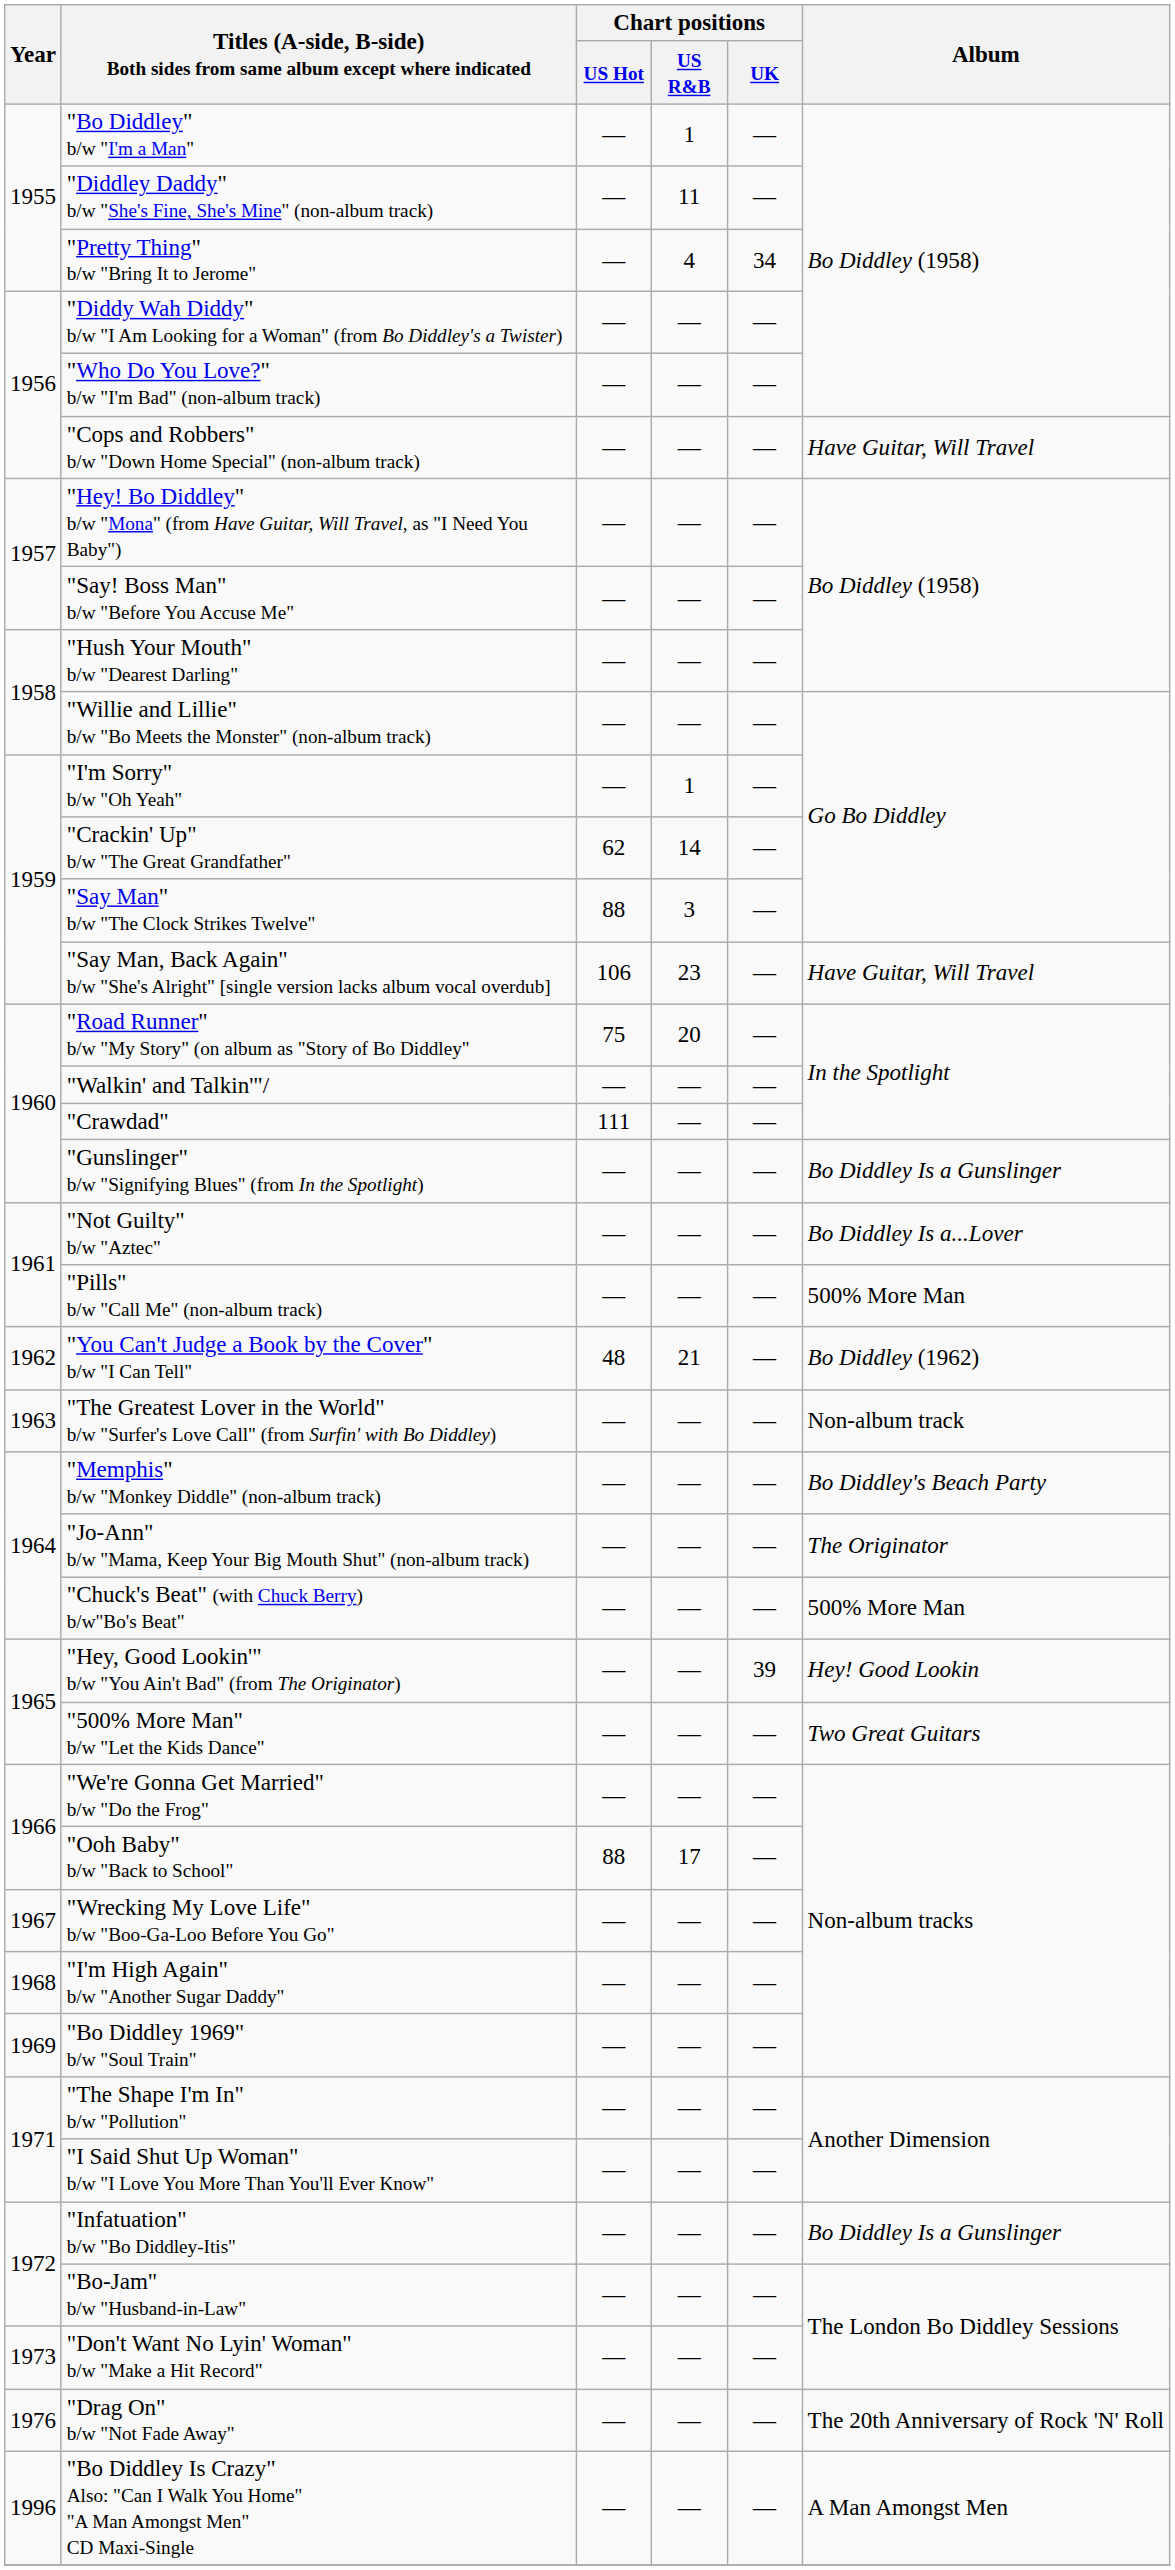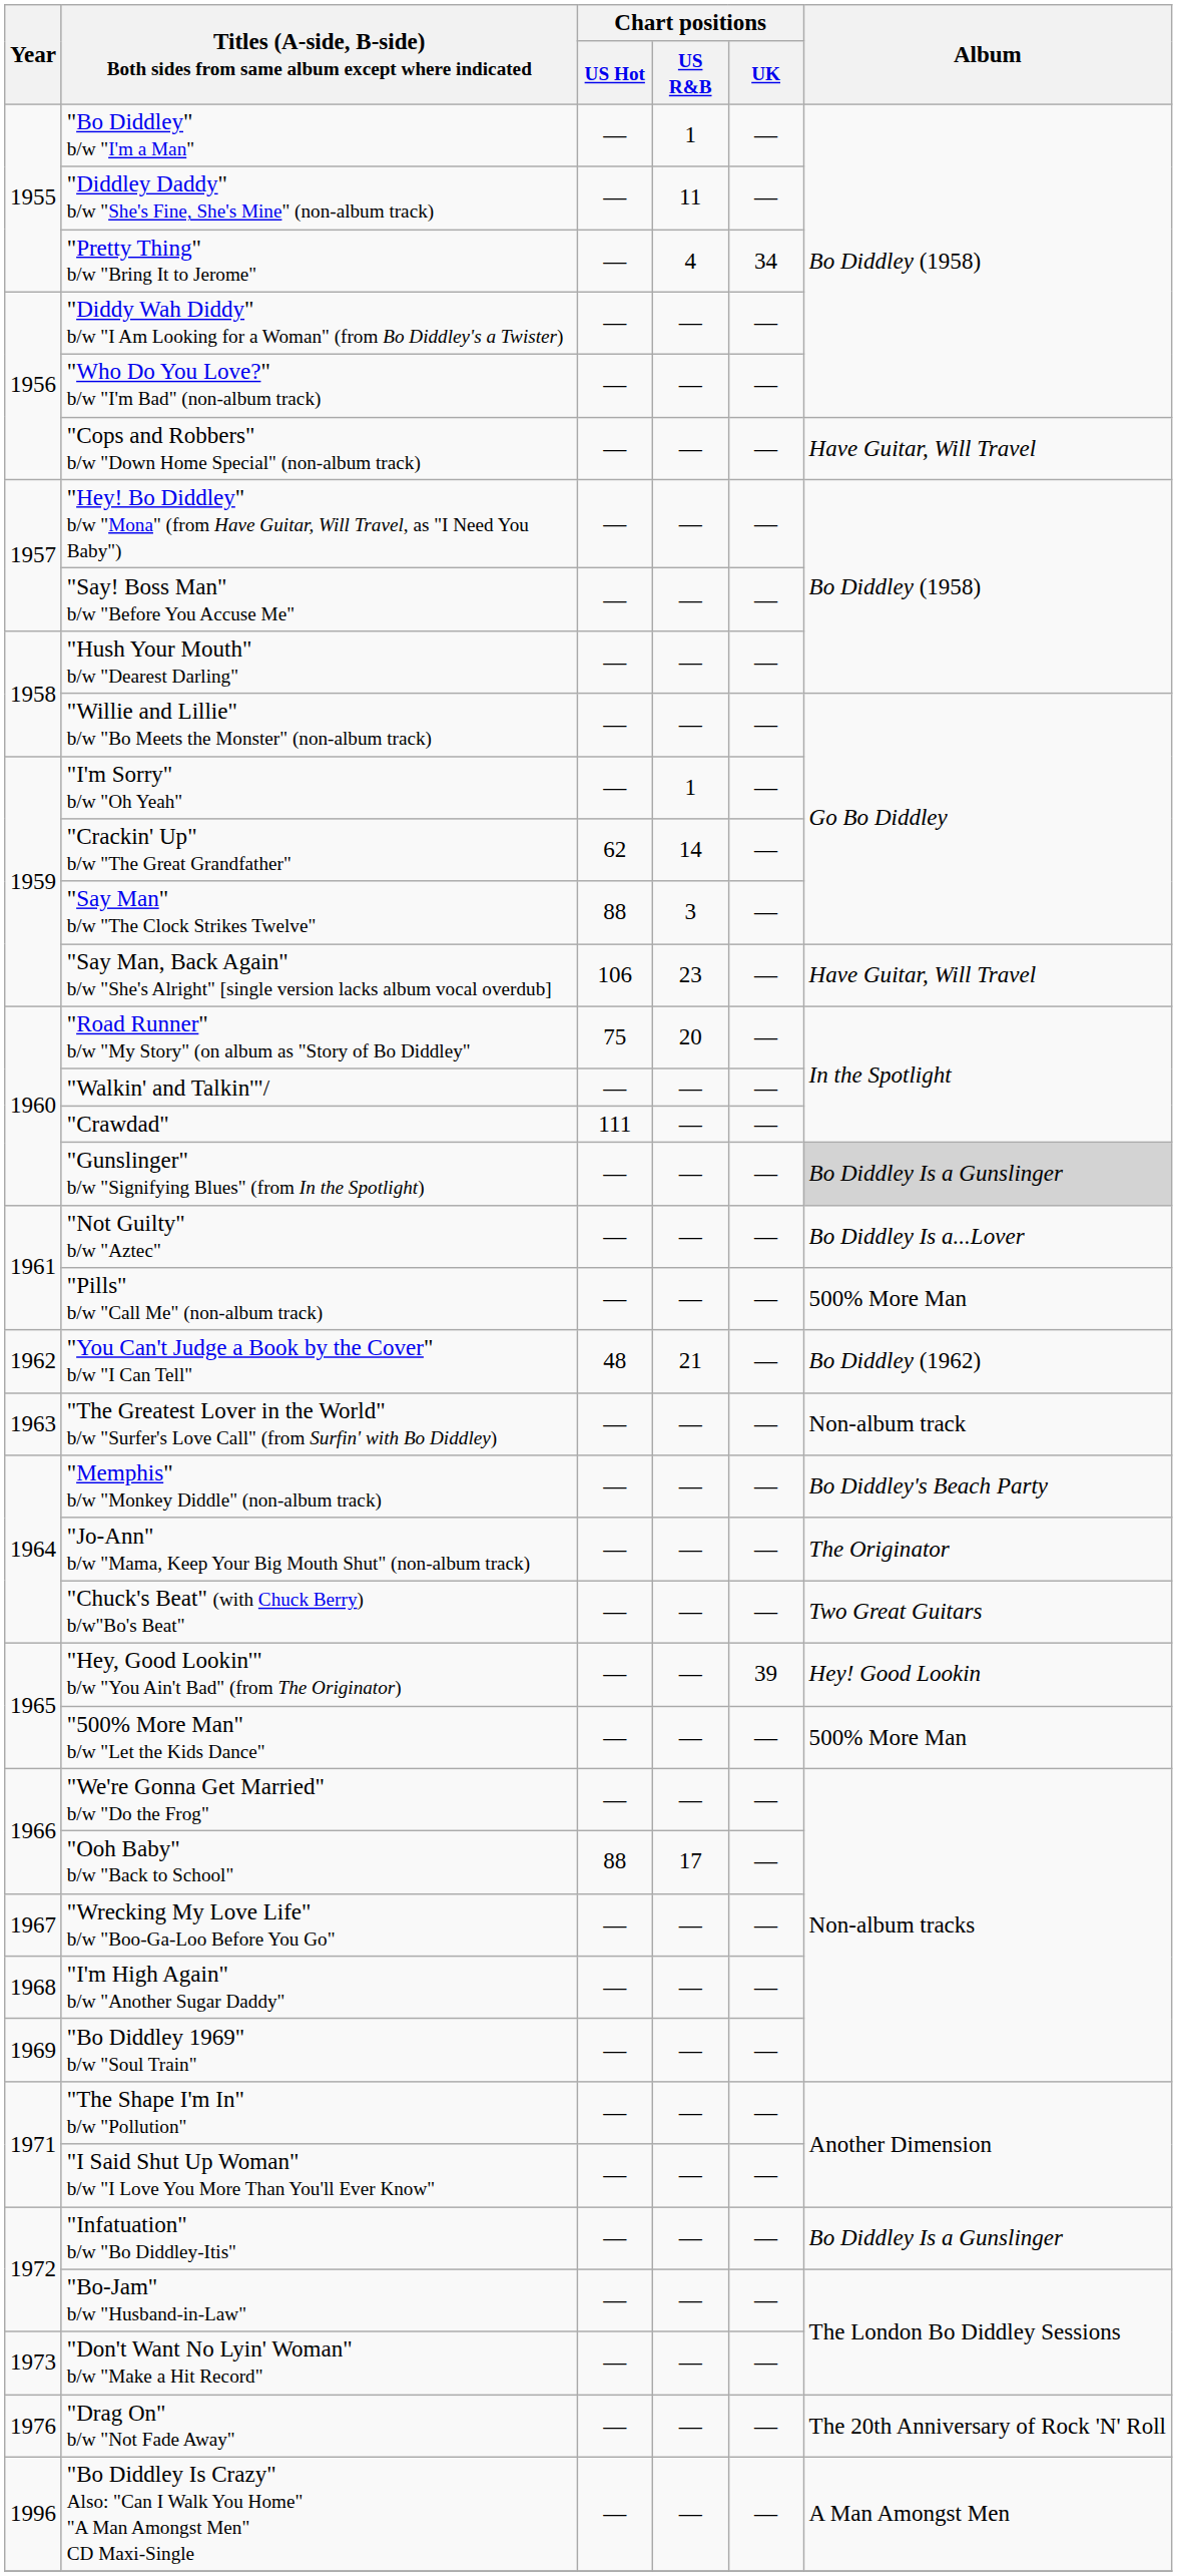 <table class="wikitable">
 <tr>
 <th rowspan="2">Year</th>
 <th width="350" rowspan="2">Titles (A-side, B-side)<br><small>Both sides from same album except where indicated</small></th>
 <th colspan="3">Chart positions</th>
 <th rowspan="2">Album</th>
 </tr>
 <tr>
 <th width="45"><small><a href='#'>US Hot</a><br></small></th>
 <th width="45"><small><a href='#'>US R&B</a><br></small></th>
 <th width="45"><small><a href='#'>UK</a><br></small></th>
 </tr>
 <tr>
 <td rowspan="3">1955</td>
 <td>"<a href='#'>Bo Diddley</a>"<br><small>b/w "<a href='#'>I'm a Man</a>"</small></td>
 <td align="center">—</td>
 <td align="center">1</td>
 <td align="center">—</td>
 <td align="left" rowspan="5"><em>Bo Diddley</em> (1958)</td>
 </tr>
 <tr>
 <td>"<a href='#'>Diddley Daddy</a>"<br><small>b/w "<a href='#'>She's Fine, She's Mine</a>" (non-album track)</small></td>
 <td align="center">—</td>
 <td align="center">11</td>
 <td align="center">—</td>
 </tr>
 <tr>
 <td>"<a href='#'>Pretty Thing</a>"<br><small>b/w "Bring It to Jerome"</small></td>
 <td align="center">—</td>
 <td align="center">4</td>
 <td align="center">34</td>
 </tr>
 <tr>
 <td rowspan="3">1956</td>
 <td>"<a href='#'>Diddy Wah Diddy</a>"<br><small>b/w "I Am Looking for a Woman" (from <em>Bo Diddley's a Twister</em>)</small></td>
 <td align="center">—</td>
 <td align="center">—</td>
 <td align="center">—</td>
 </tr>
 <tr>
 <td>"<a href='#'>Who Do You Love?</a>"<br><small>b/w "I'm Bad" (non-album track)</small></td>
 <td align="center">—</td>
 <td align="center">—</td>
 <td align="center">—</td>
 </tr>
 <tr>
 <td>"Cops and Robbers"<br><small>b/w "Down Home Special" (non-album track)</small></td>
 <td align="center">—</td>
 <td align="center">—</td>
 <td align="center">—</td>
 <td align="left"><em>Have Guitar, Will Travel</em></td>
 </tr>
 <tr>
 <td rowspan="2">1957</td>
 <td>"<a href='#'>Hey! Bo Diddley</a>"<br><small>b/w "<a href='#'>Mona</a>" (from <em>Have Guitar, Will Travel</em>, as "I Need You Baby")</small></td>
 <td align="center">—</td>
 <td align="center">—</td>
 <td align="center">—</td>
 <td align="left" rowspan="3"><em>Bo Diddley</em> (1958)</td>
 </tr>
 <tr>
 <td>"Say! Boss Man"<br><small>b/w "Before You Accuse Me"</small></td>
 <td align="center">—</td>
 <td align="center">—</td>
 <td align="center">—</td>
 </tr>
 <tr>
 <td rowspan="2">1958</td>
 <td>"Hush Your Mouth"<br><small>b/w "Dearest Darling"</small></td>
 <td align="center">—</td>
 <td align="center">—</td>
 <td align="center">—</td>
 </tr>
 <tr>
 <td>"Willie and Lillie"<br><small>b/w "Bo Meets the Monster" (non-album track)</small></td>
 <td align="center">—</td>
 <td align="center">—</td>
 <td align="center">—</td>
 <td align="left" rowspan="4"><em>Go Bo Diddley</em></td>
 </tr>
 <tr>
 <td rowspan="4">1959</td>
 <td>"I'm Sorry"<br><small>b/w "Oh Yeah"</small></td>
 <td align="center">—</td>
 <td align="center">1</td>
 <td align="center">—</td>
 </tr>
 <tr>
 <td>"Crackin' Up"<br><small>b/w "The Great Grandfather"</small></td>
 <td align="center">62</td>
 <td align="center">14</td>
 <td align="center">—</td>
 </tr>
 <tr>
 <td>"<a href='#'>Say Man</a>"<br><small>b/w "The Clock Strikes Twelve"</small></td>
 <td align="center">88</td>
 <td align="center">3</td>
 <td align="center">—</td>
 </tr>
 <tr>
 <td>"Say Man, Back Again"<br><small>b/w "She's Alright" [single version lacks album vocal overdub]</small></td>
 <td align="center">106</td>
 <td align="center">23</td>
 <td align="center">—</td>
 <td align="left"><em>Have Guitar, Will Travel</em></td>
 </tr>
 <tr>
 <td rowspan="4">1960</td>
 <td>"<a href='#'>Road Runner</a>"<br><small>b/w "My Story" (on album as "Story of Bo Diddley"</small></td>
 <td align="center">75</td>
 <td align="center">20</td>
 <td align="center">—</td>
 <td align="left" rowspan="3"><em>In the Spotlight</em></td>
 </tr>
 <tr>
 <td>"Walkin' and Talkin'"/</td>
 <td align="center">—</td>
 <td align="center">—</td>
 <td align="center">—</td>
 </tr>
 <tr>
 <td>"Crawdad"</td>
 <td align="center">111</td>
 <td align="center">—</td>
 <td align="center">—</td>
 </tr>
 <tr>
 <td>"Gunslinger"<br><small>b/w "Signifying Blues" (from <em>In the Spotlight</em>)</small></td>
 <td align="center">—</td>
 <td align="center">—</td>
 <td align="center">—</td>
-<td align="left"><em>Bo Diddley Is a Gunslinger</em></td>
+<td align="left" style="background: lightgrey;"><em>Bo Diddley Is a Gunslinger</em></td>
 </tr>
 <tr>
 <td rowspan="2">1961</td>
 <td>"Not Guilty"<br><small>b/w "Aztec"</small></td>
 <td align="center">—</td>
 <td align="center">—</td>
 <td align="center">—</td>
 <td align="left"><em>Bo Diddley Is a...Lover</em></td>
 </tr>
 <tr>
 <td>"Pills"<br><small>b/w "Call Me" (non-album track)</small></td>
 <td align="center">—</td>
 <td align="center">—</td>
 <td align="center">—</td>
 <td align="left"></em>500% More Man<em></td>
 </tr>
 <tr>
 <td>1962</td>
 <td>"<a href='#'>You Can't Judge a Book by the Cover</a>"<br><small>b/w "I Can Tell"</small></td>
 <td align="center">48</td>
 <td align="center">21</td>
 <td align="center">—</td>
 <td align="left"><em>Bo Diddley</em> (1962)</td>
 </tr>
 <tr>
 <td>1963</td>
 <td>"The Greatest Lover in the World"<br><small>b/w "Surfer's Love Call" (from <em>Surfin' with Bo Diddley</em>)</small></td>
 <td align="center">—</td>
 <td align="center">—</td>
 <td align="center">—</td>
 <td align="left">Non-album track</td>
 </tr>
 <tr>
 <td rowspan="3">1964</td>
 <td>"<a href='#'>Memphis</a>"<br><small>b/w "Monkey Diddle" (non-album track)</small></td>
 <td align="center">—</td>
 <td align="center">—</td>
 <td align="center">—</td>
 <td align="left"><em>Bo Diddley's Beach Party</em></td>
 </tr>
 <tr>
 <td>"Jo-Ann"<br><small>b/w "Mama, Keep Your Big Mouth Shut" (non-album track)</small></td>
 <td align="center">—</td>
 <td align="center">—</td>
 <td align="center">—</td>
 <td align="left"><em>The Originator</em></td>
 </tr>
 <tr>
 <td>"Chuck's Beat" <small>(with <a href='#'>Chuck Berry</a>)<br>b/w"Bo's Beat"</small></td>
 <td align="center">—</td>
 <td align="center">—</td>
 <td align="center">—</td>
-<td align="left"></em>500% More Man<em></td>
+<td align="left"><em>Two Great Guitars</em></td>
 </tr>
 <tr>
 <td rowspan="2">1965</td>
 <td>"Hey, Good Lookin'"<br><small>b/w "You Ain't Bad" (from <em>The Originator</em>)</small></td>
 <td align="center">—</td>
 <td align="center">—</td>
 <td align="center">39</td>
 <td align="left"><em>Hey! Good Lookin<strong></td>
 </tr>
 <tr>
 <td>"500% More Man"<br><small>b/w "Let the Kids Dance"</small></td>
 <td align="center">—</td>
 <td align="center">—</td>
 <td align="center">—</td>
-<td align="left"><em>Two Great Guitars</em></td>
+<td align="left"></em>500% More Man<em></td>
 </tr>
 <tr>
 <td rowspan="2">1966</td>
 <td>"We're Gonna Get Married"<br><small>b/w "Do the Frog"</small></td>
 <td align="center">—</td>
 <td align="center">—</td>
 <td align="center">—</td>
 <td align="left" rowspan="5">Non-album tracks</td>
 </tr>
 <tr>
 <td>"Ooh Baby"<br><small>b/w "Back to School"</small></td>
 <td align="center">88</td>
 <td align="center">17</td>
 <td align="center">—</td>
 </tr>
 <tr>
 <td>1967</td>
 <td>"Wrecking My Love Life"<br><small>b/w "Boo-Ga-Loo Before You Go"</small></td>
 <td align="center">—</td>
 <td align="center">—</td>
 <td align="center">—</td>
 </tr>
 <tr>
 <td>1968</td>
 <td>"I'm High Again"<br><small>b/w "Another Sugar Daddy"</small></td>
 <td align="center">—</td>
 <td align="center">—</td>
 <td align="center">—</td>
 </tr>
 <tr>
 <td>1969</td>
 <td>"Bo Diddley 1969"<br><small>b/w "Soul Train"</small></td>
 <td align="center">—</td>
 <td align="center">—</td>
 <td align="center">—</td>
 </tr>
 <tr>
 <td rowspan="2">1971</td>
 <td>"The Shape I'm In"<br><small>b/w "Pollution"</small></td>
 <td align="center">—</td>
 <td align="center">—</td>
 <td align="center">—</td>
 <td align="left" rowspan="2"></em>Another Dimension<em></td>
 </tr>
 <tr>
 <td>"I Said Shut Up Woman"<br><small>b/w "I Love You More Than You'll Ever Know"</small></td>
 <td align="center">—</td>
 <td align="center">—</td>
 <td align="center">—</td>
 </tr>
 <tr>
 <td rowspan="2">1972</td>
 <td>"Infatuation" <br><small>b/w "Bo Diddley-Itis"</small></td>
 <td align="center">—</td>
 <td align="center">—</td>
 <td align="center">—</td>
 <td align="left"><em>Bo Diddley Is a Gunslinger</em></td>
 </tr>
 <tr>
 <td>"Bo-Jam"<br><small>b/w "Husband-in-Law"</small></td>
 <td align="center">—</td>
 <td align="center">—</td>
 <td align="center">—</td>
 <td align="left" rowspan="2"></em>The London Bo Diddley Sessions<em></td>
 </tr>
 <tr>
 <td>1973</td>
 <td>"Don't Want No Lyin' Woman"<br><small>b/w "Make a Hit Record"</small></td>
 <td align="center">—</td>
 <td align="center">—</td>
 <td align="center">—</td>
 </tr>
 <tr>
 <td>1976</td>
 <td>"Drag On"<br><small>b/w "Not Fade Away"</small></td>
 <td align="center">—</td>
 <td align="center">—</td>
 <td align="center">—</td>
 <td align="left"></em>The 20th Anniversary of Rock 'N' Roll<em></td>
 </tr>
 <tr>
 <td>1996</td>
 <td>"Bo Diddley Is Crazy"<br><small>Also: "Can I Walk You Home"<br>"A Man Amongst Men"<br>CD Maxi-Single</small></td>
 <td align="center">—</td>
 <td align="center">—</td>
 <td align="center">—</td>
 <td align="left"></em>A Man Amongst Men<em></td>
 </tr>
 <tr>
 </tr>
 </table>
